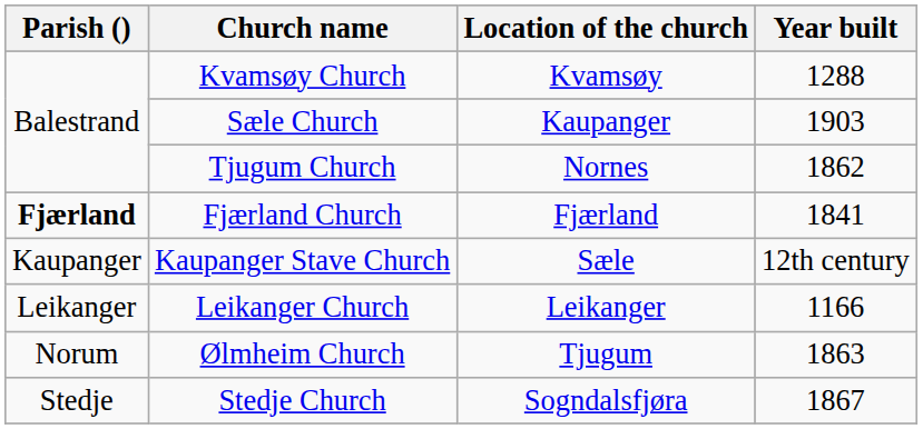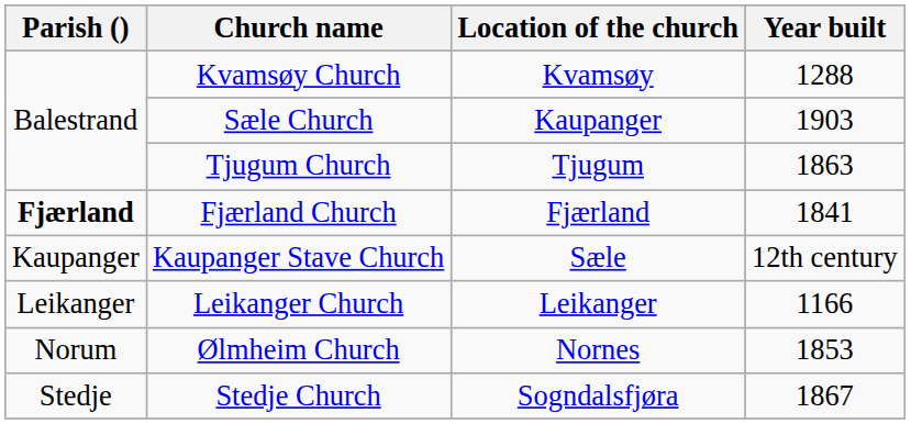 <table class="wikitable" style="text-align:center">
 <tr>
 <th>Parish ()</th>
 <th>Church name</th>
 <th>Location of the church</th>
 <th>Year built</th>
 </tr>
 <tr>
 <td rowspan="3">Balestrand</td>
 <td><a href='#'>Kvamsøy Church</a></td>
 <td><a href='#'>Kvamsøy</a></td>
 <td>1288</td>
 </tr>
 <tr>
 <td><a href='#'>Sæle Church</a></td>
 <td><a href='#'>Kaupanger</a></td>
 <td>1903</td>
 </tr>
 <tr>
 <td><a href='#'>Tjugum Church</a></td>
-<td><a href='#'>Nornes</a></td>
-<td>1862</td>
+<td><a href='#'>Tjugum</a></td>
+<td>1863</td>
 </tr>
 <tr>
 <td><strong>Fjærland</strong></td>
 <td><a href='#'>Fjærland Church</a></td>
 <td><a href='#'>Fjærland</a></td>
 <td>1841</td>
 </tr>
 <tr>
 <td>Kaupanger</td>
 <td><a href='#'>Kaupanger Stave Church</a></td>
 <td><a href='#'>Sæle</a></td>
 <td>12th century</td>
 </tr>
 <tr>
 <td>Leikanger</td>
 <td><a href='#'>Leikanger Church</a></td>
 <td><a href='#'>Leikanger</a></td>
 <td>1166</td>
 </tr>
 <tr>
 <td>Norum</td>
 <td><a href='#'>Ølmheim Church</a></td>
-<td><a href='#'>Tjugum</a></td>
-<td>1863</td>
+<td><a href='#'>Nornes</a></td>
+<td>1853</td>
 </tr>
 <tr>
 <td>Stedje</td>
 <td><a href='#'>Stedje Church</a></td>
 <td><a href='#'>Sogndalsfjøra</a></td>
 <td>1867</td>
 </tr>
 </table>
